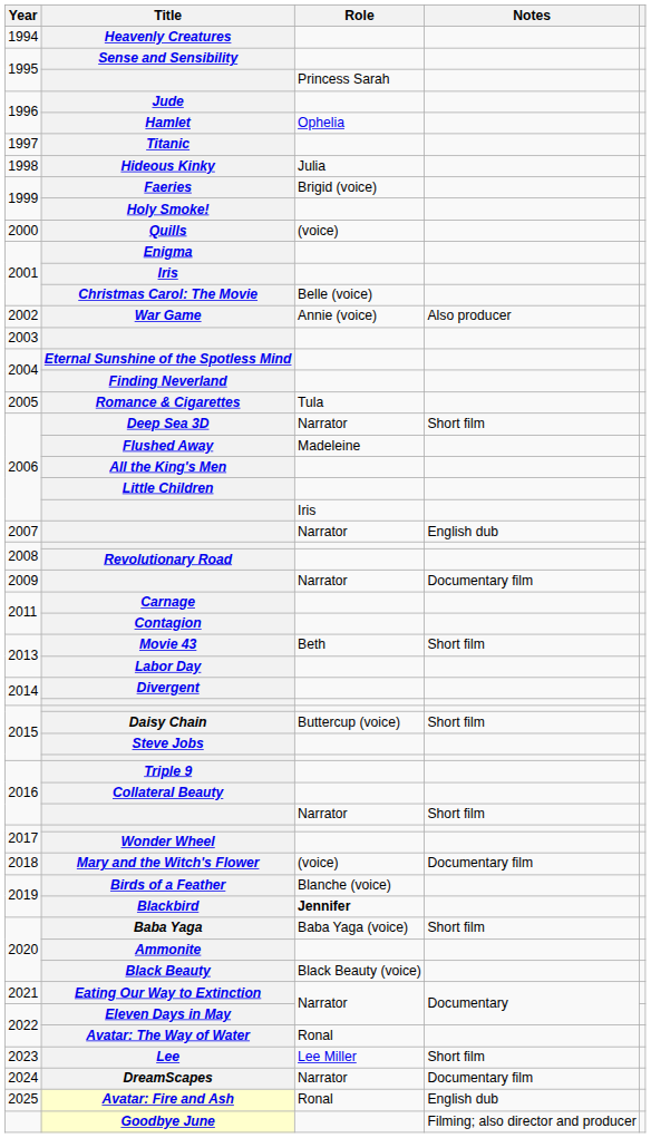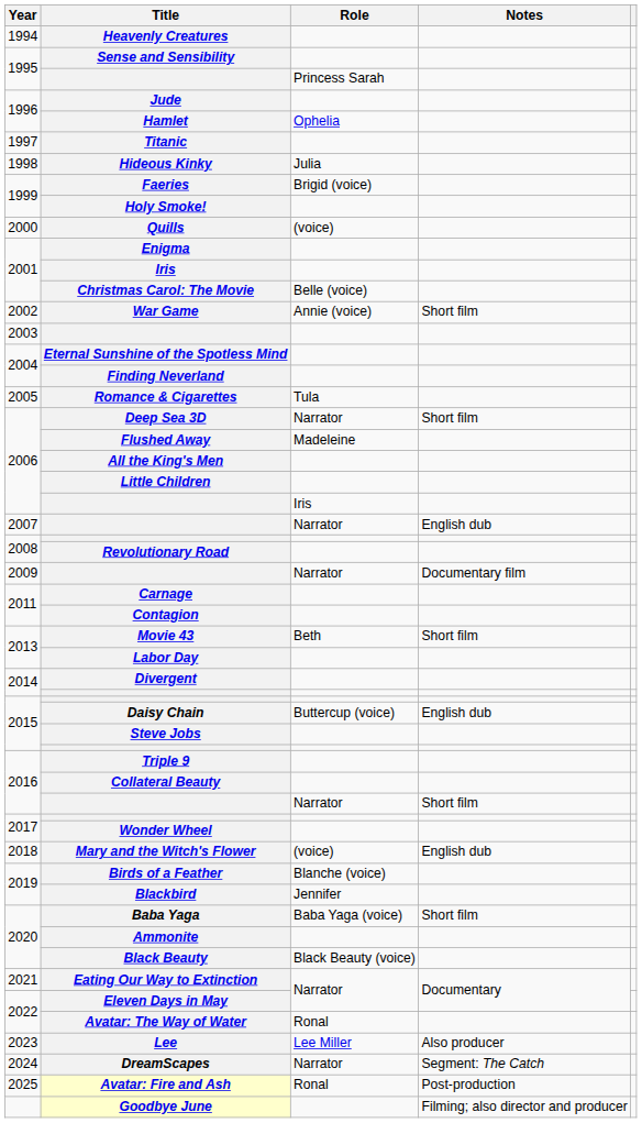 <table class="wikitable sortable plainrowheaders">
 <tr style="background:#ccc; text-align:center;">
 <th scope="col">Year</th>
 <th scope="col">Title</th>
 <th scope="col">Role</th>
 <th scope="col" class="unsortable">Notes</th>
 <th scope="col" class="unsortable"></th>
 </tr>
 <tr>
 <td>1994</td>
 <th scope="row"><em><a href='#'>Heavenly Creatures</a></em></th>
 <td></td>
 <td></td>
 <td style="text-align:center;"></td>
 </tr>
 <tr>
 <td rowspan="2">1995</td>
 <th scope="row"><em><a href='#'>Sense and Sensibility</a></em></th>
 <td></td>
 <td></td>
 <td style="text-align:center;"></td>
 </tr>
 <tr>
 <th scope="row"><em></em></th>
 <td>Princess Sarah</td>
 <td></td>
 <td style="text-align:center;"></td>
 </tr>
 <tr>
 <td rowspan="2">1996</td>
 <th scope="row"><em><a href='#'>Jude</a></em></th>
 <td></td>
 <td></td>
 <td style="text-align:center;"></td>
 </tr>
 <tr>
 <th scope="row"><em><a href='#'>Hamlet</a></em></th>
 <td><a href='#'>Ophelia</a></td>
 <td></td>
 <td style="text-align:center;"></td>
 </tr>
 <tr>
 <td>1997</td>
 <th scope="row"><em><a href='#'>Titanic</a></em></th>
 <td></td>
 <td></td>
 <td style="text-align:center;"></td>
 </tr>
 <tr>
 <td>1998</td>
 <th scope="row"><em><a href='#'>Hideous Kinky</a></em></th>
 <td>Julia</td>
 <td></td>
 <td style="text-align:center;"></td>
 </tr>
 <tr>
 <td rowspan="2">1999</td>
 <th scope="row"><em><a href='#'>Faeries</a></em></th>
 <td>Brigid (voice)</td>
 <td></td>
 <td style="text-align:center;"></td>
 </tr>
 <tr>
 <th scope="row"><em><a href='#'>Holy Smoke!</a></em></th>
 <td></td>
 <td></td>
 <td style="text-align:center;"></td>
 </tr>
 <tr>
 <td>2000</td>
 <th scope="row"><em><a href='#'>Quills</a></em></th>
 <td> (voice)</td>
 <td></td>
 <td style="text-align:center;"></td>
 </tr>
 <tr>
 <td rowspan="3">2001</td>
 <th scope="row"><em><a href='#'>Enigma</a></em></th>
 <td></td>
 <td></td>
 <td style="text-align:center;"></td>
 </tr>
 <tr>
 <th scope="row"><em><a href='#'>Iris</a></em></th>
 <td></td>
 <td></td>
 <td style="text-align:center;"></td>
 </tr>
 <tr>
 <th scope="row"><em><a href='#'>Christmas Carol: The Movie</a></em></th>
 <td>Belle (voice)</td>
 <td></td>
 <td style="text-align:center;"></td>
 </tr>
 <tr>
 <td>2002</td>
 <th scope="row"><em><a href='#'>War Game</a></em></th>
 <td>Annie (voice)</td>
-<td>Also producer</td>
+<td>Short film</td>
 <td style="text-align:center;"></td>
 </tr>
 <tr>
 <td>2003</td>
 <th scope="row"><em></em></th>
 <td></td>
 <td></td>
 <td style="text-align:center;"></td>
 </tr>
 <tr>
 <td rowspan="2">2004</td>
 <th scope="row"><em><a href='#'>Eternal Sunshine of the Spotless Mind</a></em></th>
 <td></td>
 <td></td>
 <td style="text-align:center;"></td>
 </tr>
 <tr>
 <th scope="row"><em><a href='#'>Finding Neverland</a></em></th>
 <td></td>
 <td></td>
 <td style="text-align:center;"></td>
 </tr>
 <tr>
 <td>2005</td>
 <th scope="row"><em><a href='#'>Romance & Cigarettes</a></em></th>
 <td>Tula</td>
 <td></td>
 <td style="text-align:center;"></td>
 </tr>
 <tr>
 <td rowspan="5">2006</td>
 <th scope="row"><em><a href='#'>Deep Sea 3D</a></em></th>
 <td>Narrator</td>
 <td>Short film</td>
 <td style="text-align:center;"></td>
 </tr>
 <tr>
 <th scope="row"><em><a href='#'>Flushed Away</a></em></th>
 <td>Madeleine</td>
 <td></td>
 <td style="text-align:center;"></td>
 </tr>
 <tr>
 <th scope="row"><em><a href='#'>All the King's Men</a></em></th>
 <td></td>
 <td></td>
 <td style="text-align:center;"></td>
 </tr>
 <tr>
 <th scope="row"><em><a href='#'>Little Children</a></em></th>
 <td></td>
 <td></td>
 <td style="text-align:center;"></td>
 </tr>
 <tr>
 <th scope="row"><em></em></th>
 <td>Iris</td>
 <td></td>
 <td style="text-align:center;"></td>
 </tr>
 <tr>
 <td>2007</td>
 <th scope="row"></th>
 <td>Narrator</td>
 <td>English dub</td>
 <td style="text-align:center;"></td>
 </tr>
 <tr>
 <td rowspan="2">2008</td>
 <th scope="row"><em></em></th>
 <td></td>
 <td></td>
 <td style="text-align:center;"></td>
 </tr>
 <tr>
 <th scope="row"><em><a href='#'>Revolutionary Road</a></em></th>
 <td></td>
 <td></td>
 <td style="text-align:center;"></td>
 </tr>
 <tr>
 <td>2009</td>
 <th scope="row"></th>
 <td>Narrator</td>
 <td>Documentary film</td>
 <td style="text-align:center;"></td>
 </tr>
 <tr>
 <td rowspan="2">2011</td>
 <th scope="row"><em><a href='#'>Carnage</a></em></th>
 <td></td>
 <td></td>
 <td style="text-align:center;"></td>
 </tr>
 <tr>
 <th scope="row"><em><a href='#'>Contagion</a></em></th>
 <td></td>
 <td></td>
 <td style="text-align:center;"></td>
 </tr>
 <tr>
 <td rowspan="2">2013</td>
 <th scope="row"><em><a href='#'>Movie 43</a></em></th>
 <td>Beth</td>
 <td>Short film</td>
 <td style="text-align:center;"></td>
 </tr>
 <tr>
 <th scope="row"><em><a href='#'>Labor Day</a></em></th>
 <td></td>
 <td></td>
 <td style="text-align:center;"></td>
 </tr>
 <tr>
 <td rowspan="2">2014</td>
 <th scope="row"><em><a href='#'>Divergent</a></em></th>
 <td></td>
 <td></td>
 <td style="text-align:center;"></td>
 </tr>
 <tr>
 <th scope="row"></th>
 <td></td>
 <td></td>
 <td style="text-align:center;"></td>
 </tr>
 <tr>
 <td rowspan="4">2015</td>
 <th scope="row"></th>
 <td></td>
 <td></td>
 <td style="text-align:center;"></td>
 </tr>
 <tr>
 <th scope="row"><em>Daisy Chain</em></th>
 <td>Buttercup (voice)</td>
-<td>Short film</td>
+<td>English dub</td>
 <td style="text-align:center;"></td>
 </tr>
 <tr>
 <th scope="row"><em><a href='#'>Steve Jobs</a></em></th>
 <td></td>
 <td></td>
 <td style="text-align:center;"></td>
 </tr>
 <tr>
 <th scope="row"></th>
 <td></td>
 <td></td>
 <td style="text-align:center;"></td>
 </tr>
 <tr>
 <td rowspan="3">2016</td>
 <th scope="row"><em><a href='#'>Triple 9</a></em></th>
 <td></td>
 <td></td>
 <td style="text-align:center;"></td>
 </tr>
 <tr>
 <th scope="row"><em><a href='#'>Collateral Beauty</a></em></th>
 <td></td>
 <td></td>
 <td style="text-align:center;"></td>
 </tr>
 <tr>
 <th scope="row"></th>
 <td>Narrator</td>
 <td>Short film</td>
 <td style="text-align:center;"></td>
 </tr>
 <tr>
 <td rowspan="2">2017</td>
 <th scope="row"></th>
 <td></td>
 <td></td>
 <td style="text-align:center;"></td>
 </tr>
 <tr>
 <th scope="row"><em><a href='#'>Wonder Wheel</a></em></th>
 <td></td>
 <td></td>
 <td style="text-align:center;"></td>
 </tr>
 <tr>
 <td>2018</td>
 <th scope="row"><em><a href='#'>Mary and the Witch's Flower</a></em></th>
 <td> (voice)</td>
-<td>Documentary film</td>
+<td>English dub</td>
 <td style="text-align:center;"></td>
 </tr>
 <tr>
 <td rowspan="2">2019</td>
 <th scope="row"><em><a href='#'>Birds of a Feather</a></em></th>
 <td>Blanche (voice)</td>
 <td></td>
 <td style="text-align:center;"></td>
 </tr>
 <tr>
 <th scope="row"><em><a href='#'>Blackbird</a></em></th>
-<td><strong>Jennifer</strong></td>
+<td>Jennifer</td>
 <td></td>
 <td style="text-align:center;"></td>
 </tr>
 <tr>
 <td rowspan="3">2020</td>
 <th scope="row"><em>Baba Yaga</em></th>
 <td>Baba Yaga (voice)</td>
 <td>Short film</td>
 <td style="text-align:center;"></td>
 </tr>
 <tr>
 <th scope="row"><em><a href='#'>Ammonite</a></em></th>
 <td></td>
 <td></td>
 <td style="text-align:center;"></td>
 </tr>
 <tr>
 <th scope="row"><em><a href='#'>Black Beauty</a></em></th>
 <td>Black Beauty (voice)</td>
 <td></td>
 <td style="text-align:center;"></td>
 </tr>
 <tr>
 <td>2021</td>
 <th scope="row"><em><a href='#'>Eating Our Way to Extinction</a></em></th>
 <td rowspan=2>Narrator</td>
 <td rowspan=2>Documentary</td>
 <td style="text-align:center;"></td>
 </tr>
 <tr>
 <td rowspan="2">2022</td>
 <th scope="row"><em><a href='#'>Eleven Days in May</a></em></th>
 <td style="text-align:center;"></td>
 </tr>
 <tr>
 <th scope="row"><em><a href='#'>Avatar: The Way of Water</a></em></th>
 <td>Ronal</td>
 <td></td>
 <td style="text-align:center;"></td>
 </tr>
 <tr>
 <td>2023</td>
 <th scope="row"><em><a href='#'>Lee</a></em></th>
 <td><a href='#'>Lee Miller</a></td>
-<td>Short film</td>
+<td>Also producer</td>
 <td style="text-align:center;"></td>
 </tr>
 <tr>
 <td>2024</td>
 <th scope="row"><em>DreamScapes</em></th>
 <td>Narrator</td>
-<td>Documentary film</td>
+<td>Segment: <em>The Catch</em></td>
 <td style="text-align:center;"></td>
 </tr>
 <tr>
 <td>2025</td>
 <th scope="row" style="background:#FFFFCC;"><em><a href='#'>Avatar: Fire and Ash</a></em> </th>
 <td>Ronal</td>
-<td>English dub</td>
+<td>Post-production</td>
 <td style="text-align:center;"></td>
 </tr>
 <tr>
 <td></td>
 <th scope="row" style="background:#FFFFCC;"><em><a href='#'>Goodbye June</a></em> </th>
 <td></td>
 <td>Filming; also director and producer</td>
 <td style="text-align:center;"><br></td>
 </tr>
 </table>
